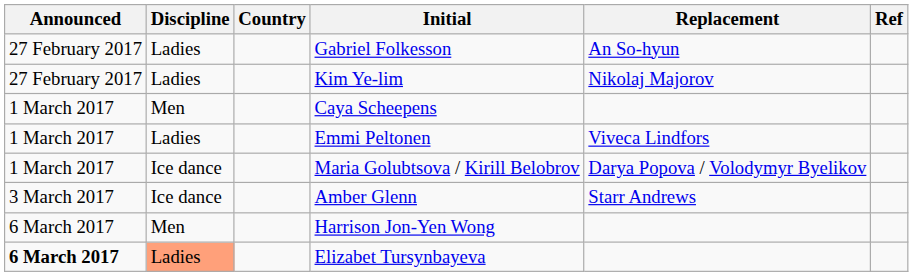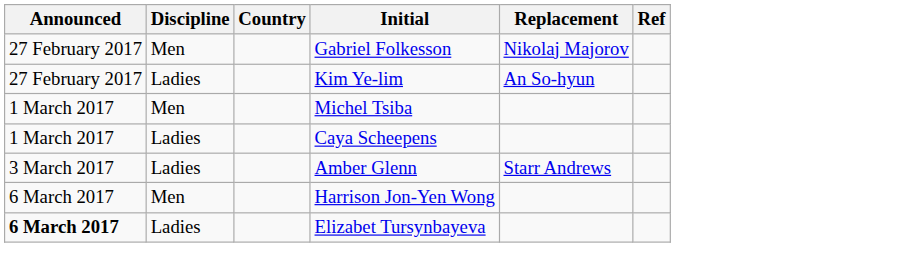 <table class="wikitable">
 <tr>
 <th>Announced</th>
 <th>Discipline</th>
 <th>Country</th>
 <th>Initial</th>
 <th>Replacement</th>
 <th>Ref</th>
 </tr>
 <tr>
 <td>27 February 2017</td>
-<td>Ladies</td>
+<td>Men</td>
 <td></td>
 <td><a href='#'>Gabriel Folkesson</a></td>
-<td><a href='#'>An So-hyun</a></td>
+<td><a href='#'>Nikolaj Majorov</a></td>
 <td></td>
 </tr>
 <tr>
 <td>27 February 2017</td>
 <td>Ladies</td>
 <td></td>
 <td><a href='#'>Kim Ye-lim</a></td>
-<td><a href='#'>Nikolaj Majorov</a></td>
+<td><a href='#'>An So-hyun</a></td>
 <td></td>
 </tr>
 <tr>
 <td>1 March 2017</td>
 <td>Men</td>
 <td></td>
-<td><a href='#'>Caya Scheepens</a></td>
+<td><a href='#'>Michel Tsiba</a></td>
 <td></td>
 <td></td>
 </tr>
 <tr>
 <td>1 March 2017</td>
 <td>Ladies</td>
 <td></td>
-<td><a href='#'>Emmi Peltonen</a></td>
-<td><a href='#'>Viveca Lindfors</a></td>
+<td><a href='#'>Caya Scheepens</a></td>
 <td></td>
-</tr>
-<tr>
-<td>1 March 2017</td>
-<td>Ice dance</td>
-<td></td>
-<td><a href='#'>Maria Golubtsova</a> / <a href='#'>Kirill Belobrov</a></td>
-<td><a href='#'>Darya Popova</a> / <a href='#'>Volodymyr Byelikov</a></td>
 <td></td>
 </tr>
 <tr>
 <td>3 March 2017</td>
-<td>Ice dance</td>
+<td>Ladies</td>
 <td></td>
 <td><a href='#'>Amber Glenn</a></td>
 <td><a href='#'>Starr Andrews</a></td>
 <td></td>
 </tr>
 <tr>
 <td>6 March 2017</td>
 <td>Men</td>
 <td></td>
 <td><a href='#'>Harrison Jon-Yen Wong</a></td>
 <td></td>
 <td></td>
 </tr>
 <tr>
 <td><strong>6 March 2017</strong></td>
-<td style="background: lightsalmon;">Ladies</td>
+<td>Ladies</td>
 <td></td>
 <td><a href='#'>Elizabet Tursynbayeva</a></td>
 <td></td>
 <td></td>
 </tr>
 </table>
